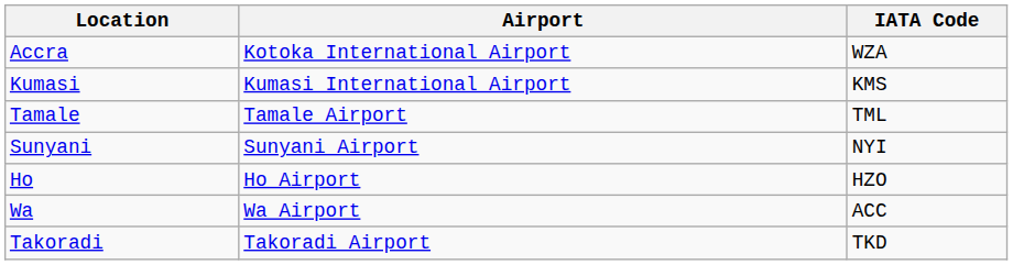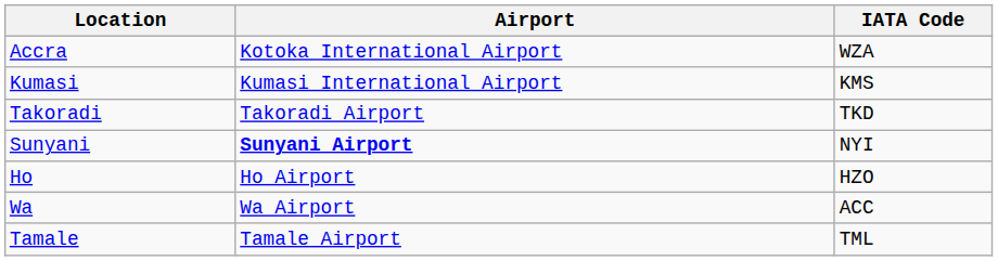 <table class="wikitable">
 <tr>
 <th scope="col" style="width:150px;"><strong>Location</strong></th>
 <th scope="col" style="width:400px;"><strong>Airport</strong></th>
 <th scope="col" style="width:100px;"><strong>IATA Code</strong></th>
 </tr>
 <tr>
 <td><a href='#'>Accra</a></td>
 <td><a href='#'>Kotoka International Airport</a></td>
 <td>WZA</td>
 </tr>
 <tr>
 <td><a href='#'>Kumasi</a></td>
 <td><a href='#'>Kumasi International Airport</a></td>
 <td>KMS</td>
 </tr>
 <tr>
-<td><a href='#'>Tamale</a></td>
-<td><a href='#'>Tamale Airport</a></td>
-<td>TML</td>
+<td><a href='#'>Takoradi</a></td>
+<td><a href='#'>Takoradi Airport</a></td>
+<td>TKD</td>
 </tr>
 <tr>
 <td><a href='#'>Sunyani</a></td>
-<td><a href='#'>Sunyani Airport</a></td>
+<td><strong><a href='#'>Sunyani Airport</a></strong></td>
 <td>NYI</td>
 </tr>
 <tr>
 <td><a href='#'>Ho</a></td>
 <td><a href='#'>Ho Airport</a></td>
 <td>HZO</td>
 </tr>
 <tr>
 <td><a href='#'>Wa</a></td>
 <td><a href='#'>Wa Airport</a></td>
 <td>ACC</td>
 </tr>
 <tr>
-<td><a href='#'>Takoradi</a></td>
-<td><a href='#'>Takoradi Airport</a></td>
-<td>TKD</td>
+<td><a href='#'>Tamale</a></td>
+<td><a href='#'>Tamale Airport</a></td>
+<td>TML</td>
 </tr>
 </table>
